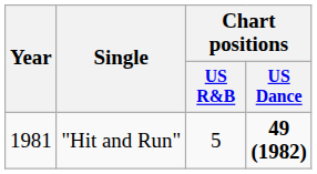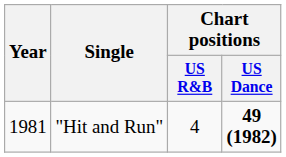 <table class="wikitable" style="text-align:center;">
 <tr>
 <th rowspan="2">Year</th>
 <th rowspan="2">Single</th>
 <th colspan="2">Chart positions</th>
 </tr>
 <tr style="font-size:smaller;">
 <th width="40"><a href='#'>US<br>R&B</a></th>
 <th width="40"><a href='#'>US<br>Dance</a></th>
 </tr>
 <tr>
 <td rowspan="2">1981</td>
 <td align="left">"Hit and Run"</td>
-<td>5</td>
+<td>4</td>
 <td><strong>49 (1982)</strong></td>
 </tr>
 </table>
